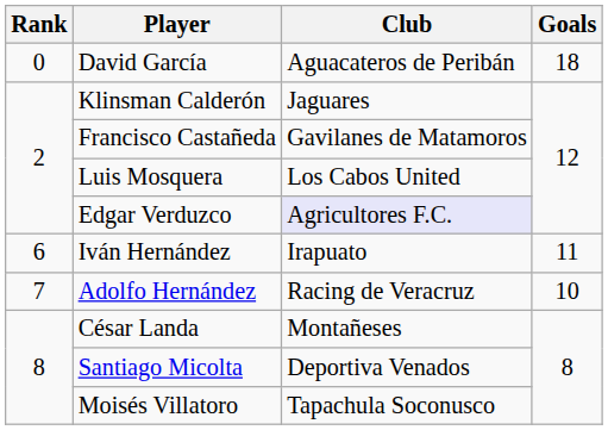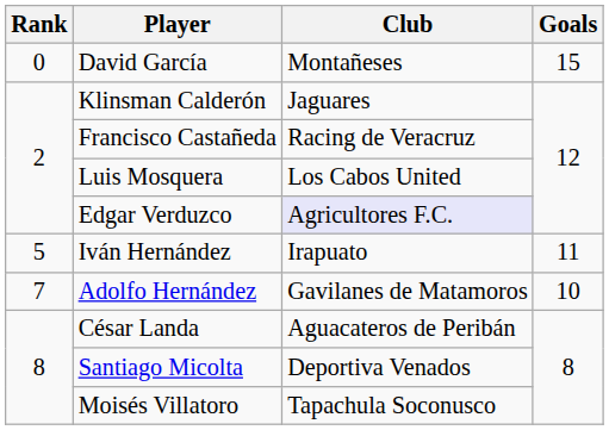 <table class="wikitable">
 <tr>
 <th>Rank</th>
 <th>Player</th>
 <th>Club</th>
 <th>Goals</th>
 </tr>
 <tr>
 <td align=center rowspan=1>0</td>
 <td> David García</td>
-<td>Aguacateros de Peribán</td>
-<td align=center rowspan=1>18</td>
+<td>Montañeses</td>
+<td align=center rowspan=1>15</td>
 </tr>
 <tr>
 <td align=center rowspan=4>2</td>
 <td> Klinsman Calderón</td>
 <td>Jaguares</td>
 <td align=center rowspan=4>12</td>
 </tr>
 <tr>
 <td> Francisco Castañeda</td>
-<td>Gavilanes de Matamoros</td>
+<td>Racing de Veracruz</td>
 </tr>
 <tr>
 <td> Luis Mosquera</td>
 <td>Los Cabos United</td>
 </tr>
 <tr>
 <td> Edgar Verduzco</td>
 <td style="background: lavender;">Agricultores F.C.</td>
 </tr>
 <tr>
-<td align=center rowspan=1>6</td>
+<td align=center rowspan=1>5</td>
 <td> Iván Hernández</td>
 <td>Irapuato</td>
 <td align=center rowspan=1>11</td>
 </tr>
 <tr>
 <td align=center rowspan=1>7</td>
 <td> <a href='#'>Adolfo Hernández</a></td>
-<td>Racing de Veracruz</td>
+<td>Gavilanes de Matamoros</td>
 <td align=center rowspan=1>10</td>
 </tr>
 <tr>
 <td align=center rowspan=3>8</td>
 <td> César Landa</td>
-<td>Montañeses</td>
+<td>Aguacateros de Peribán</td>
 <td align=center rowspan=3>8</td>
 </tr>
 <tr>
 <td> <a href='#'>Santiago Micolta</a></td>
 <td>Deportiva Venados</td>
 </tr>
 <tr>
 <td> Moisés Villatoro</td>
 <td>Tapachula Soconusco</td>
 </tr>
 </table>
